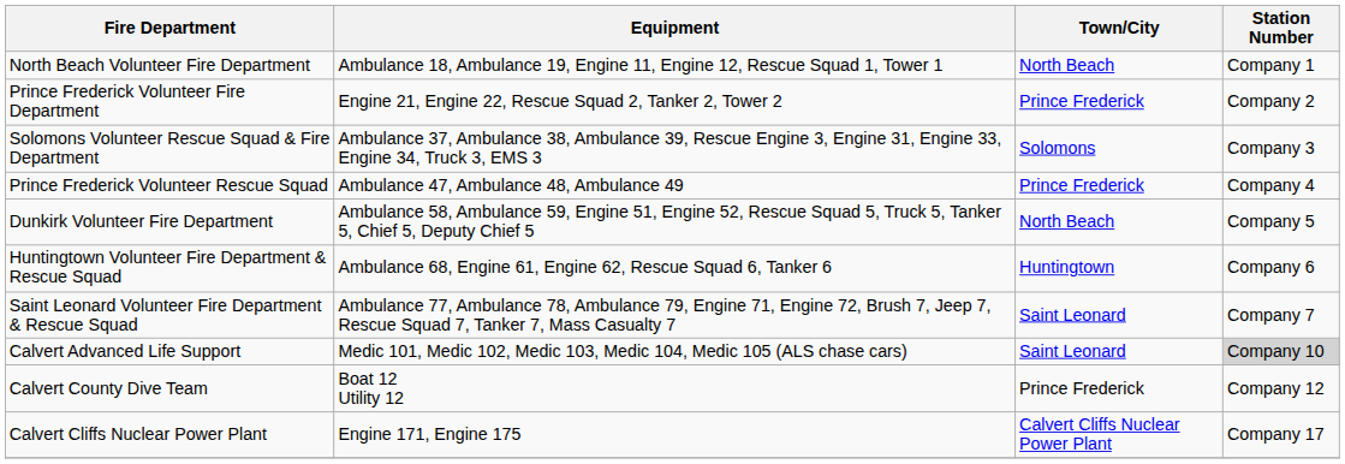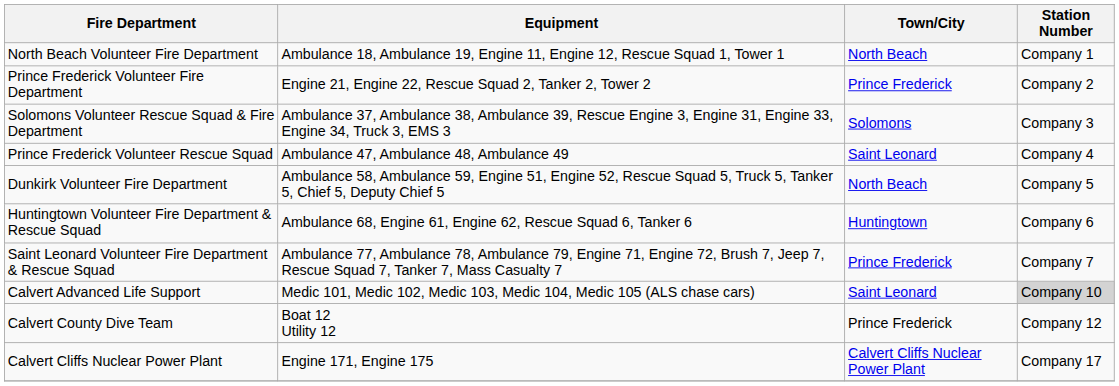 <table class="wikitable">
 <tr>
 <th>Fire Department</th>
 <th>Equipment</th>
 <th>Town/City</th>
 <th>Station Number</th>
 </tr>
 <tr>
 <td>North Beach Volunteer Fire Department</td>
 <td>Ambulance 18, Ambulance 19, Engine 11, Engine 12, Rescue Squad 1, Tower 1</td>
 <td><a href='#'>North Beach</a></td>
 <td>Company 1</td>
 </tr>
 <tr>
 <td>Prince Frederick Volunteer Fire Department</td>
 <td>Engine 21, Engine 22, Rescue Squad 2, Tanker 2, Tower 2</td>
 <td><a href='#'>Prince Frederick</a></td>
 <td>Company 2</td>
 </tr>
 <tr>
 <td>Solomons Volunteer Rescue Squad & Fire Department</td>
 <td>Ambulance 37, Ambulance 38, Ambulance 39, Rescue Engine 3, Engine 31, Engine 33, Engine 34, Truck 3, EMS 3</td>
 <td><a href='#'>Solomons</a></td>
 <td>Company 3</td>
 </tr>
 <tr>
 <td>Prince Frederick Volunteer Rescue Squad</td>
 <td>Ambulance 47, Ambulance 48, Ambulance 49</td>
-<td><a href='#'>Prince Frederick</a></td>
+<td><a href='#'>Saint Leonard</a></td>
 <td>Company 4</td>
 </tr>
 <tr>
 <td>Dunkirk Volunteer Fire Department</td>
 <td>Ambulance 58, Ambulance 59, Engine 51, Engine 52, Rescue Squad 5, Truck 5, Tanker 5, Chief 5, Deputy Chief 5</td>
 <td><a href='#'>North Beach</a></td>
 <td>Company 5</td>
 </tr>
 <tr>
 <td>Huntingtown Volunteer Fire Department & Rescue Squad</td>
 <td>Ambulance 68, Engine 61, Engine 62, Rescue Squad 6, Tanker 6</td>
 <td><a href='#'>Huntingtown</a></td>
 <td>Company 6</td>
 </tr>
 <tr>
 <td>Saint Leonard Volunteer Fire Department & Rescue Squad</td>
 <td>Ambulance 77, Ambulance 78, Ambulance 79, Engine 71, Engine 72, Brush 7, Jeep 7, Rescue Squad 7, Tanker 7, Mass Casualty 7</td>
-<td><a href='#'>Saint Leonard</a></td>
+<td><a href='#'>Prince Frederick</a></td>
 <td>Company 7</td>
 </tr>
 <tr>
 <td>Calvert Advanced Life Support</td>
 <td>Medic 101, Medic 102, Medic 103, Medic 104, Medic 105 (ALS chase cars)</td>
 <td><a href='#'>Saint Leonard</a></td>
 <td style="background: lightgrey;">Company 10</td>
 </tr>
 <tr>
 <td>Calvert County Dive Team</td>
 <td>Boat 12<br>Utility 12</td>
 <td>Prince Frederick</td>
 <td>Company 12</td>
 </tr>
 <tr>
 <td>Calvert Cliffs Nuclear Power Plant</td>
 <td>Engine 171, Engine 175</td>
 <td><a href='#'>Calvert Cliffs Nuclear Power Plant</a></td>
 <td>Company 17</td>
 </tr>
 <tr>
 </tr>
 </table>
